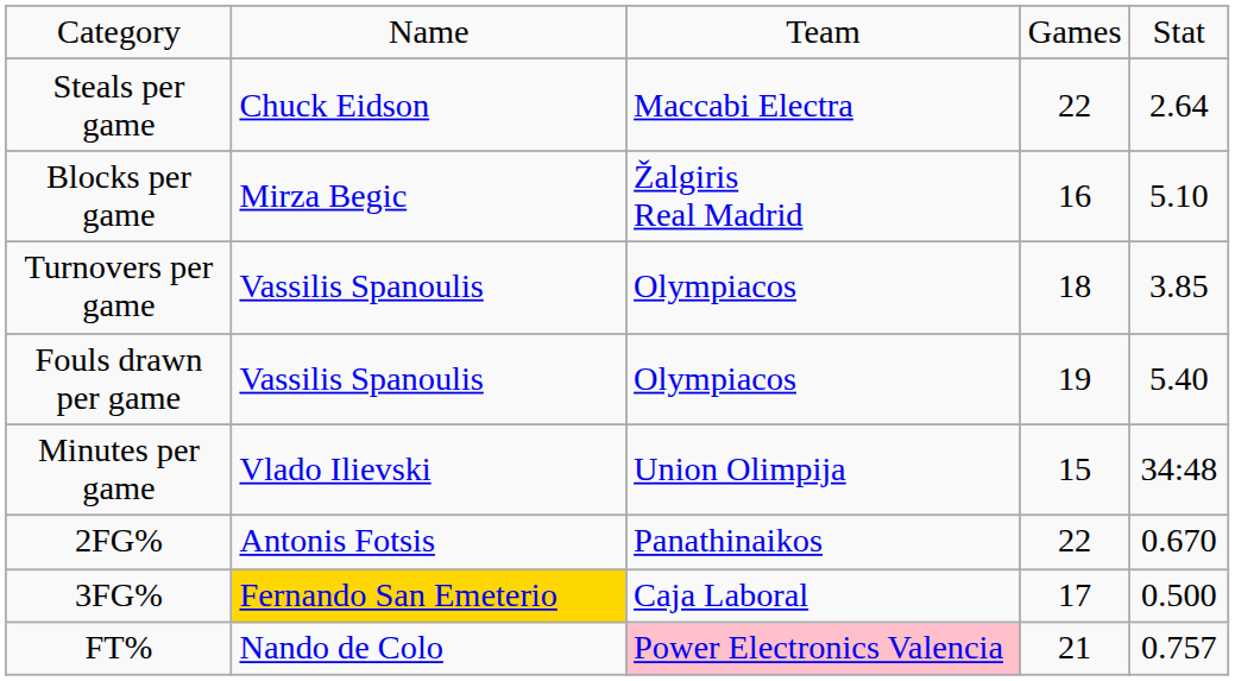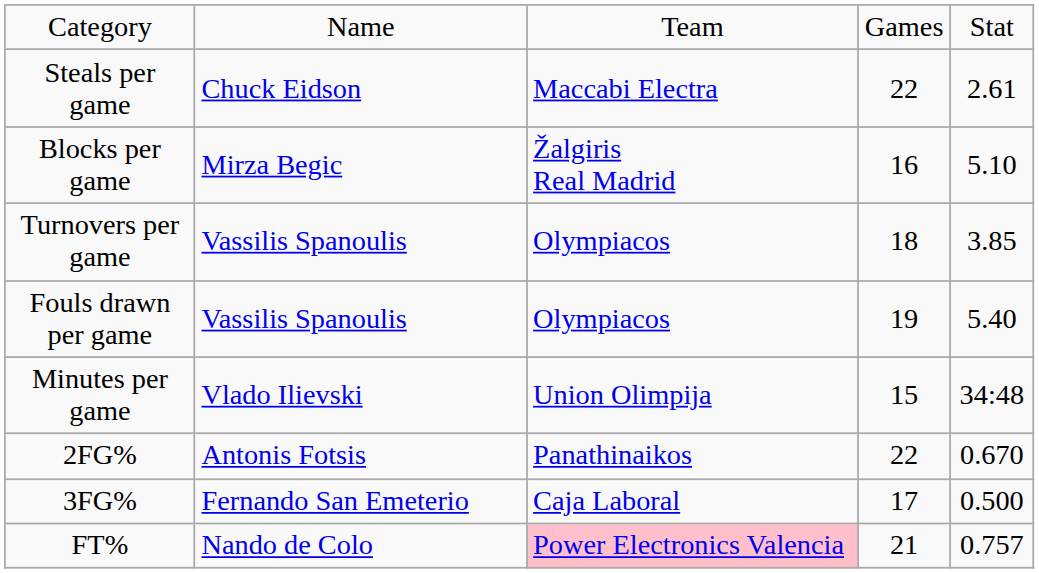 <table class="wikitable sortable" style="text-align: center;">
 <tr>
 <td width=100>Category</td>
 <td width=180>Name</td>
 <td width=180>Team</td>
 <td width=40>Games</td>
 <td width=40>Stat</td>
 </tr>
 <tr>
 <td>Steals per game</td>
 <td align="left"> <a href='#'>Chuck Eidson</a></td>
 <td align="left"> <a href='#'>Maccabi Electra</a></td>
 <td>22</td>
-<td>2.64</td>
+<td>2.61</td>
 </tr>
 <tr>
 <td>Blocks per game</td>
 <td align="left"> <a href='#'>Mirza Begic</a></td>
 <td align="left"> <a href='#'>Žalgiris</a> <br>  <a href='#'>Real Madrid</a></td>
 <td>16</td>
 <td>5.10</td>
 </tr>
 <tr>
 <td>Turnovers per game</td>
 <td align="left"> <a href='#'>Vassilis Spanoulis</a></td>
 <td align="left"> <a href='#'>Olympiacos</a></td>
 <td>18</td>
 <td>3.85</td>
 </tr>
 <tr>
 <td>Fouls drawn per game</td>
 <td align="left"> <a href='#'>Vassilis Spanoulis</a></td>
 <td align="left"> <a href='#'>Olympiacos</a></td>
 <td>19</td>
 <td>5.40</td>
 </tr>
 <tr>
 <td>Minutes per game</td>
 <td align="left"> <a href='#'>Vlado Ilievski</a></td>
 <td align="left"> <a href='#'>Union Olimpija</a></td>
 <td>15</td>
 <td>34:48</td>
 </tr>
 <tr>
 <td>2FG%</td>
 <td align="left"> <a href='#'>Antonis Fotsis</a></td>
 <td align="left"> <a href='#'>Panathinaikos</a></td>
 <td>22</td>
 <td>0.670</td>
 </tr>
 <tr>
 <td>3FG%</td>
-<td align="left" style="background: gold;"> <a href='#'>Fernando San Emeterio</a></td>
+<td align="left"> <a href='#'>Fernando San Emeterio</a></td>
 <td align="left"> <a href='#'>Caja Laboral</a></td>
 <td>17</td>
 <td>0.500</td>
 </tr>
 <tr>
 <td>FT%</td>
 <td align="left"> <a href='#'>Nando de Colo</a></td>
 <td align="left" style="background: pink;"> <a href='#'>Power Electronics Valencia</a></td>
 <td>21</td>
 <td>0.757</td>
 </tr>
 </table>
